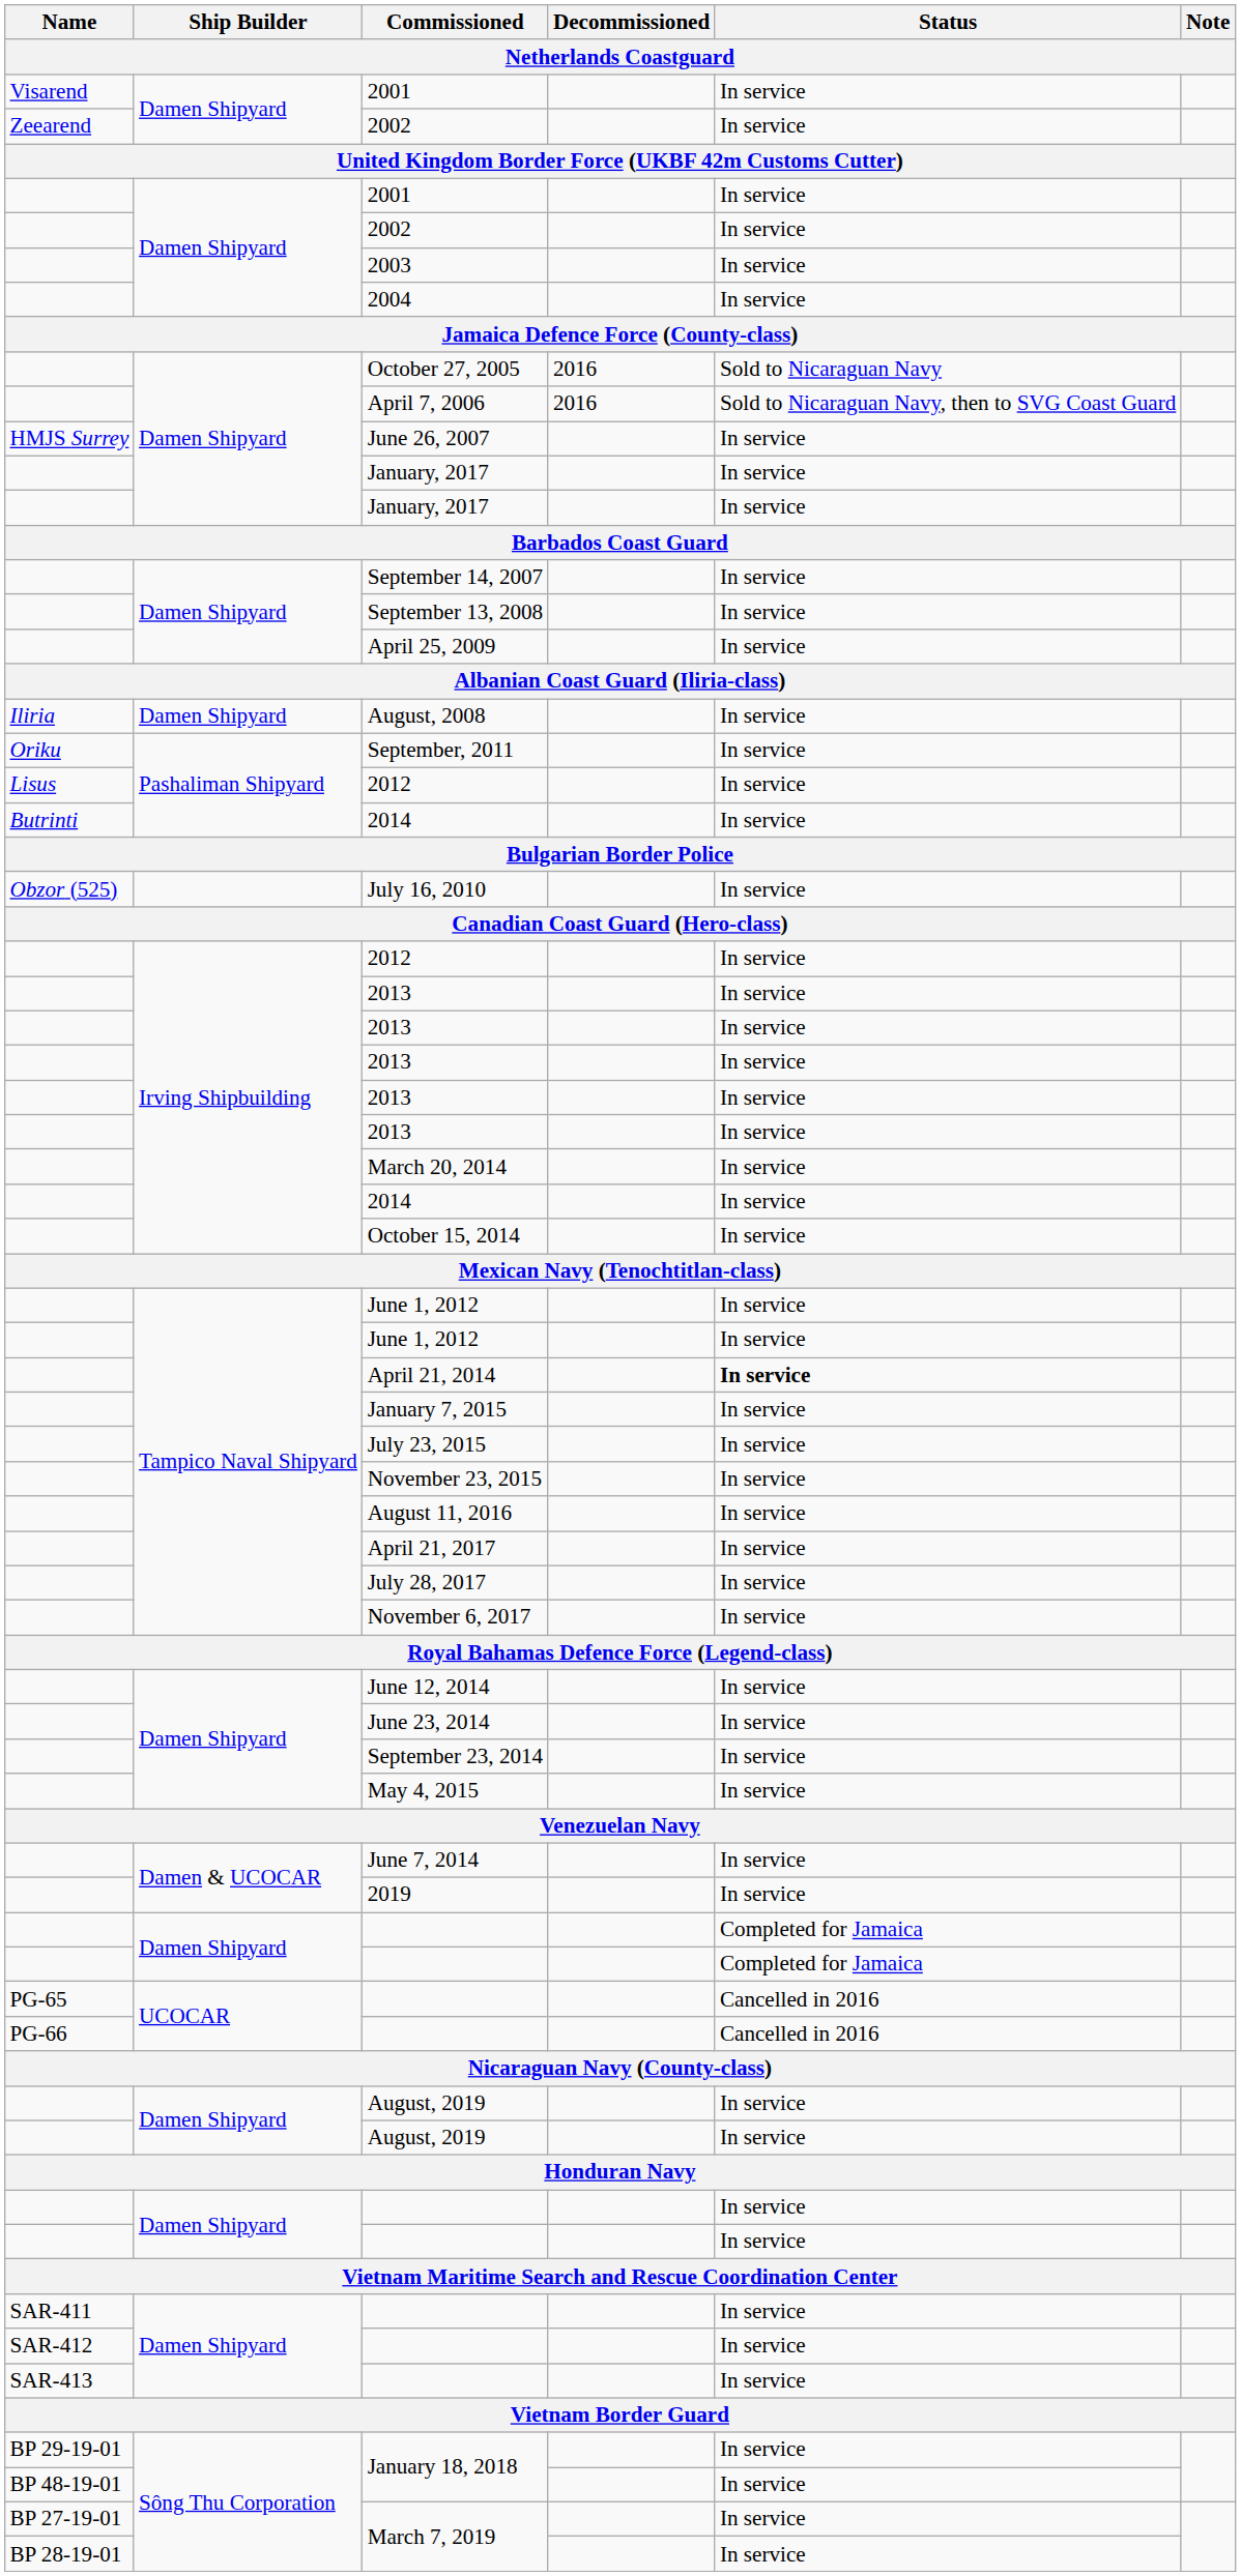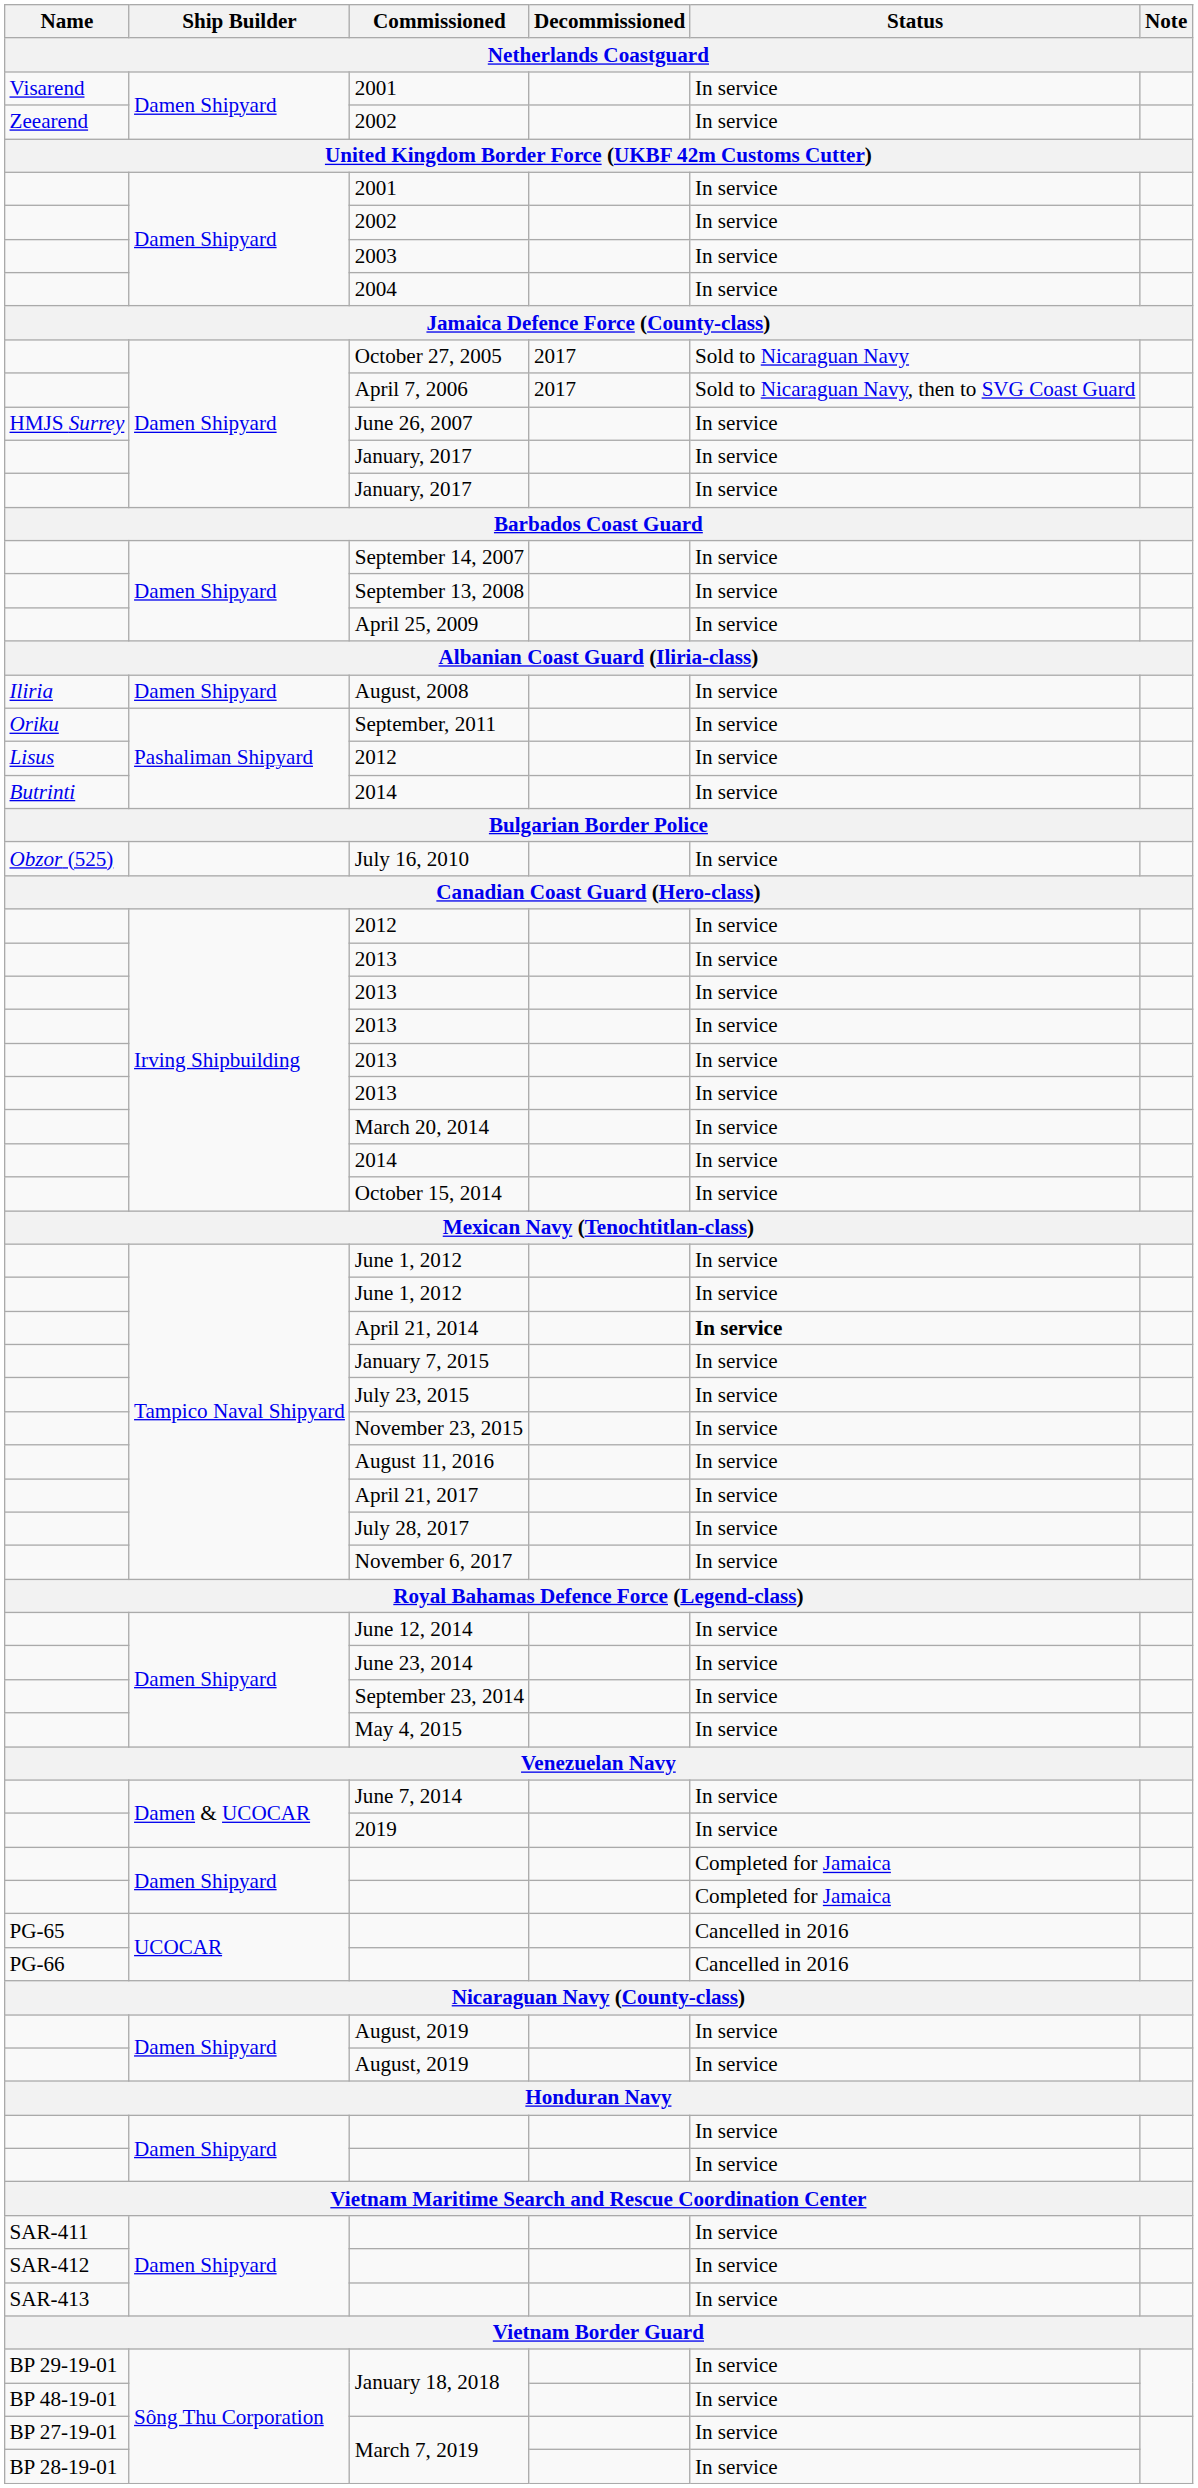 <table class="wikitable" style="text-align:left">
 <tr>
 <th>Name</th>
 <th>Ship Builder</th>
 <th>Commissioned</th>
 <th>Decommissioned</th>
 <th>Status</th>
 <th>Note</th>
 </tr>
 <tr>
 <th colspan=6><a href='#'>Netherlands Coastguard</a></th>
 </tr>
 <tr>
 <td><a href='#'>Visarend</a></td>
 <td rowspan=2 align=left><a href='#'>Damen Shipyard</a></td>
 <td>2001</td>
 <td></td>
 <td>In service</td>
 <td></td>
 </tr>
 <tr>
 <td><a href='#'>Zeearend</a></td>
 <td>2002</td>
 <td></td>
 <td>In service</td>
 <td></td>
 </tr>
 <tr>
 <th colspan=6><a href='#'>United Kingdom Border Force</a> (<a href='#'>UKBF 42m Customs Cutter</a>)</th>
 </tr>
 <tr>
 <td></td>
 <td rowspan=4 align=left><a href='#'>Damen Shipyard</a></td>
 <td>2001</td>
 <td></td>
 <td>In service</td>
 <td></td>
 </tr>
 <tr>
 <td></td>
 <td>2002</td>
 <td></td>
 <td>In service</td>
 <td></td>
 </tr>
 <tr>
 <td></td>
 <td>2003</td>
 <td></td>
 <td>In service</td>
 <td></td>
 </tr>
 <tr>
 <td></td>
 <td>2004</td>
 <td></td>
 <td>In service</td>
 <td></td>
 </tr>
 <tr>
 <th colspan=6><a href='#'>Jamaica Defence Force</a> (<a href='#'>County-class</a>)</th>
 </tr>
 <tr>
 <td></td>
 <td rowspan="5" align="left"><a href='#'>Damen Shipyard</a></td>
 <td>October 27, 2005</td>
-<td>2016</td>
+<td>2017</td>
 <td>Sold to <a href='#'>Nicaraguan Navy</a></td>
 <td></td>
 </tr>
 <tr>
 <td></td>
 <td>April 7, 2006</td>
-<td>2016</td>
+<td>2017</td>
 <td>Sold to <a href='#'>Nicaraguan Navy</a>, then to <a href='#'>SVG Coast Guard</a></td>
 <td></td>
 </tr>
 <tr>
 <td><a href='#'>HMJS <em>Surrey</em></a></td>
 <td>June 26, 2007</td>
 <td></td>
 <td>In service</td>
 <td></td>
 </tr>
 <tr>
 <td></td>
 <td>January, 2017</td>
 <td></td>
 <td>In service</td>
 <td></td>
 </tr>
 <tr>
 <td></td>
 <td>January, 2017</td>
 <td></td>
 <td>In service</td>
 <td></td>
 </tr>
 <tr>
 <th colspan=6><a href='#'>Barbados Coast Guard</a></th>
 </tr>
 <tr>
 <td></td>
 <td rowspan=3 align=left><a href='#'>Damen Shipyard</a></td>
 <td>September 14, 2007</td>
 <td></td>
 <td>In service</td>
 <td></td>
 </tr>
 <tr>
 <td></td>
 <td>September 13, 2008</td>
 <td></td>
 <td>In service</td>
 <td></td>
 </tr>
 <tr>
 <td></td>
 <td>April 25, 2009</td>
 <td></td>
 <td>In service</td>
 <td></td>
 </tr>
 <tr>
 <th colspan=6><a href='#'>Albanian Coast Guard</a> (<a href='#'>Iliria-class</a>)</th>
 </tr>
 <tr>
 <td><a href='#'><em>Iliria</em></a></td>
 <td><a href='#'>Damen Shipyard</a></td>
 <td>August, 2008</td>
 <td></td>
 <td>In service</td>
 <td></td>
 </tr>
 <tr>
 <td><a href='#'><em>Oriku</em></a></td>
 <td rowspan=3 align=left><a href='#'>Pashaliman Shipyard</a></td>
 <td>September, 2011</td>
 <td></td>
 <td>In service</td>
 <td></td>
 </tr>
 <tr>
 <td><a href='#'><em>Lisus</em></a></td>
 <td>2012</td>
 <td></td>
 <td>In service</td>
 <td></td>
 </tr>
 <tr>
 <td><a href='#'><em>Butrinti</em></a></td>
 <td>2014</td>
 <td></td>
 <td>In service</td>
 <td></td>
 </tr>
 <tr>
 <th colspan=6><a href='#'>Bulgarian Border Police</a></th>
 </tr>
 <tr>
 <td><a href='#'><em>Obzor</em> (525)</a></td>
 <td></td>
 <td>July 16, 2010</td>
 <td></td>
 <td>In service</td>
 <td></td>
 </tr>
 <tr>
 <th colspan=6><a href='#'>Canadian Coast Guard</a> (<a href='#'>Hero-class</a>)</th>
 </tr>
 <tr>
 <td></td>
 <td rowspan=9 lign=left><a href='#'>Irving Shipbuilding</a></td>
 <td>2012</td>
 <td></td>
 <td>In service</td>
 <td></td>
 </tr>
 <tr>
 <td></td>
 <td>2013</td>
 <td></td>
 <td>In service</td>
 <td></td>
 </tr>
 <tr>
 <td></td>
 <td>2013</td>
 <td></td>
 <td>In service</td>
 <td></td>
 </tr>
 <tr>
 <td></td>
 <td>2013</td>
 <td></td>
 <td>In service</td>
 <td></td>
 </tr>
 <tr>
 <td></td>
 <td>2013</td>
 <td></td>
 <td>In service</td>
 <td></td>
 </tr>
 <tr>
 <td></td>
 <td>2013</td>
 <td></td>
 <td>In service</td>
 <td></td>
 </tr>
 <tr>
 <td></td>
 <td>March 20, 2014</td>
 <td></td>
 <td>In service</td>
 <td></td>
 </tr>
 <tr>
 <td></td>
 <td>2014</td>
 <td></td>
 <td>In service</td>
 <td></td>
 </tr>
 <tr>
 <td></td>
 <td>October 15, 2014</td>
 <td></td>
 <td>In service</td>
 <td></td>
 </tr>
 <tr>
 <th colspan=6><a href='#'>Mexican Navy</a> (<a href='#'>Tenochtitlan-class</a>)</th>
 </tr>
 <tr>
 <td></td>
 <td rowspan=10 align=left><a href='#'>Tampico Naval Shipyard</a></td>
 <td>June 1, 2012</td>
 <td></td>
 <td>In service</td>
 <td></td>
 </tr>
 <tr>
 <td></td>
 <td>June 1, 2012</td>
 <td></td>
 <td>In service</td>
 <td></td>
 </tr>
 <tr>
 <td></td>
 <td>April 21, 2014</td>
 <td></td>
 <td><strong>In service</strong></td>
 <td></td>
 </tr>
 <tr>
 <td></td>
 <td>January 7, 2015</td>
 <td></td>
 <td>In service</td>
 <td></td>
 </tr>
 <tr>
 <td></td>
 <td>July 23, 2015</td>
 <td></td>
 <td>In service</td>
 <td></td>
 </tr>
 <tr>
 <td></td>
 <td>November 23, 2015</td>
 <td></td>
 <td>In service</td>
 <td></td>
 </tr>
 <tr>
 <td></td>
 <td>August 11, 2016</td>
 <td></td>
 <td>In service</td>
 <td></td>
 </tr>
 <tr>
 <td></td>
 <td>April 21, 2017</td>
 <td></td>
 <td>In service</td>
 <td></td>
 </tr>
 <tr>
 <td></td>
 <td>July 28, 2017</td>
 <td></td>
 <td>In service</td>
 <td></td>
 </tr>
 <tr>
 <td></td>
 <td>November 6, 2017</td>
 <td></td>
 <td>In service</td>
 <td></td>
 </tr>
 <tr>
 <th colspan=6><a href='#'>Royal Bahamas Defence Force</a> (<a href='#'>Legend-class</a>)</th>
 </tr>
 <tr>
 <td></td>
 <td rowspan=4 align=left><a href='#'>Damen Shipyard</a></td>
 <td>June 12, 2014</td>
 <td></td>
 <td>In service</td>
 <td></td>
 </tr>
 <tr>
 <td></td>
 <td>June 23, 2014</td>
 <td></td>
 <td>In service</td>
 <td></td>
 </tr>
 <tr>
 <td></td>
 <td>September 23, 2014</td>
 <td></td>
 <td>In service</td>
 <td></td>
 </tr>
 <tr>
 <td></td>
 <td>May 4, 2015</td>
 <td></td>
 <td>In service</td>
 <td></td>
 </tr>
 <tr>
 <th colspan=6><a href='#'>Venezuelan Navy</a></th>
 </tr>
 <tr>
 <td></td>
 <td rowspan=2 align=left><a href='#'>Damen</a> & <a href='#'>UCOCAR</a></td>
 <td>June 7, 2014</td>
 <td></td>
 <td>In service</td>
 <td></td>
 </tr>
 <tr>
 <td></td>
 <td>2019</td>
 <td></td>
 <td>In service</td>
 <td></td>
 </tr>
 <tr>
 <td></td>
 <td rowspan=2 align=left><a href='#'>Damen Shipyard</a></td>
 <td></td>
 <td></td>
 <td>Completed for <a href='#'>Jamaica</a></td>
 <td></td>
 </tr>
 <tr>
 <td></td>
 <td></td>
 <td></td>
 <td>Completed for <a href='#'>Jamaica</a></td>
 <td></td>
 </tr>
 <tr>
 <td>PG-65</td>
 <td rowspan=2 align=left><a href='#'>UCOCAR</a></td>
 <td></td>
 <td></td>
 <td>Cancelled in 2016</td>
 <td></td>
 </tr>
 <tr>
 <td>PG-66</td>
 <td></td>
 <td></td>
 <td>Cancelled in 2016</td>
 <td></td>
 </tr>
 <tr>
 <th colspan=6><a href='#'>Nicaraguan Navy</a> (<a href='#'>County-class</a>)</th>
 </tr>
 <tr>
 <td></td>
 <td rowspan=2 align=left><a href='#'>Damen Shipyard</a></td>
 <td>August, 2019</td>
 <td></td>
 <td>In service</td>
 <td></td>
 </tr>
 <tr>
 <td></td>
 <td>August, 2019</td>
 <td></td>
 <td>In service</td>
 <td></td>
 </tr>
 <tr>
 <th colspan=6><a href='#'>Honduran Navy</a></th>
 </tr>
 <tr>
 <td></td>
 <td rowspan=2 align=left><a href='#'>Damen Shipyard</a></td>
 <td></td>
 <td></td>
 <td>In service</td>
 <td></td>
 </tr>
 <tr>
 <td></td>
 <td></td>
 <td></td>
 <td>In service</td>
 <td></td>
 </tr>
 <tr>
 <th colspan="6"><a href='#'>Vietnam Maritime Search and Rescue Coordination Center</a></th>
 </tr>
 <tr>
 <td>SAR-411</td>
 <td rowspan="3"><a href='#'>Damen Shipyard</a></td>
 <td></td>
 <td></td>
 <td>In service</td>
 <td></td>
 </tr>
 <tr>
 <td>SAR-412</td>
 <td></td>
 <td></td>
 <td>In service</td>
 <td></td>
 </tr>
 <tr>
 <td>SAR-413</td>
 <td></td>
 <td></td>
 <td>In service</td>
 <td></td>
 </tr>
 <tr>
 <th colspan="6"><a href='#'>Vietnam Border Guard</a></th>
 </tr>
 <tr>
 <td>BP 29-19-01</td>
 <td rowspan="4"><a href='#'>Sông Thu Corporation</a></td>
 <td rowspan="2">January 18, 2018</td>
 <td></td>
 <td>In service</td>
 <td rowspan="2"></td>
 </tr>
 <tr>
 <td>BP 48-19-01</td>
 <td></td>
 <td>In service</td>
 </tr>
 <tr>
 <td>BP 27-19-01</td>
 <td rowspan="2">March 7, 2019</td>
 <td></td>
 <td>In service</td>
 <td rowspan="2"></td>
 </tr>
 <tr>
 <td>BP 28-19-01</td>
 <td></td>
 <td>In service</td>
 </tr>
 </table>
